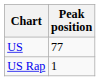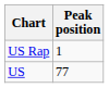 <table class="wikitable sortable plainrowheaders">
 <tr>
 <th scope="col">Chart</th>
 <th scope="col">Peak<br>position</th>
 </tr>
 <tr>
+<td><a href='#'>US Rap</a></td>
+<td>1</td>
+</tr>
+<tr>
 <td><a href='#'>US</a></td>
 <td>77</td>
 </tr>
-<tr>
-<td><a href='#'>US Rap</a></td>
-<td>1</td>
-</tr>
 </table>
